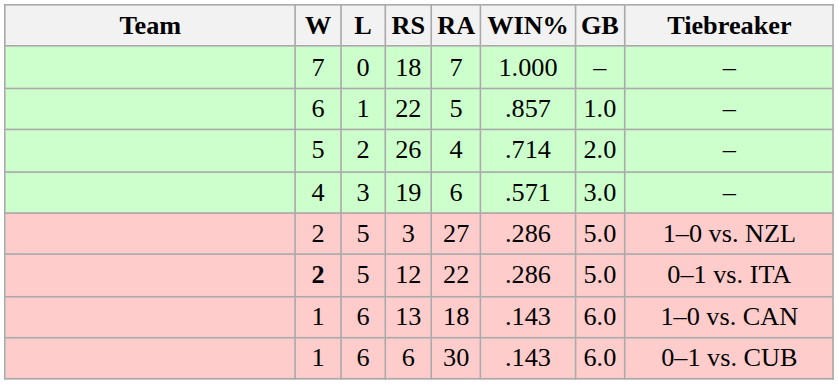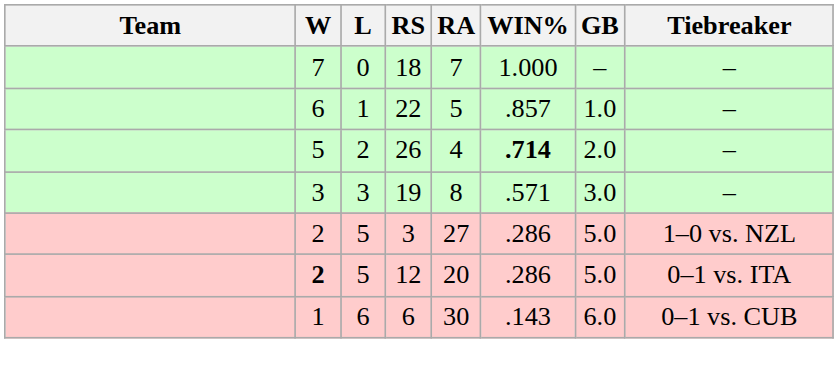 <table class=wikitable style=text-align:center>
 <tr>
 <th width=170>Team</th>
 <th width=20>W</th>
 <th width=20>L</th>
 <th width=20>RS</th>
 <th width=20>RA</th>
 <th width=20>WIN%</th>
 <th width=20>GB</th>
 <th width=120>Tiebreaker</th>
 </tr>
 <tr style="background:#cfc;">
 <td align=left></td>
 <td>7</td>
 <td>0</td>
 <td>18</td>
 <td>7</td>
 <td>1.000</td>
 <td>–</td>
 <td>–</td>
 </tr>
 <tr style="background:#cfc;">
 <td align=left></td>
 <td>6</td>
 <td>1</td>
 <td>22</td>
 <td>5</td>
 <td>.857</td>
 <td>1.0</td>
 <td>–</td>
 </tr>
 <tr style="background:#cfc;">
 <td align=left></td>
 <td>5</td>
 <td>2</td>
 <td>26</td>
 <td>4</td>
-<td>.714</td>
+<td><strong>.714</strong></td>
 <td>2.0</td>
 <td>–</td>
 </tr>
 <tr style="background:#cfc;">
 <td align=left></td>
-<td>4</td>
+<td>3</td>
 <td>3</td>
 <td>19</td>
-<td>6</td>
+<td>8</td>
 <td>.571</td>
 <td>3.0</td>
 <td>–</td>
 </tr>
 <tr style="background:#fcc;">
 <td align=left></td>
 <td>2</td>
 <td>5</td>
 <td>3</td>
 <td>27</td>
 <td>.286</td>
 <td>5.0</td>
 <td>1–0 vs. NZL</td>
 </tr>
 <tr style="background:#fcc;">
 <td align=left></td>
 <td><strong>2</strong></td>
 <td>5</td>
 <td>12</td>
-<td>22</td>
+<td>20</td>
 <td>.286</td>
 <td>5.0</td>
 <td>0–1 vs. ITA</td>
-</tr>
-<tr style="background:#fcc;">
-<td align=left></td>
-<td>1</td>
-<td>6</td>
-<td>13</td>
-<td>18</td>
-<td>.143</td>
-<td>6.0</td>
-<td>1–0 vs. CAN</td>
 </tr>
 <tr style="background:#fcc;">
 <td align=left></td>
 <td>1</td>
 <td>6</td>
 <td>6</td>
 <td>30</td>
 <td>.143</td>
 <td>6.0</td>
 <td>0–1 vs. CUB</td>
 </tr>
 </table>
